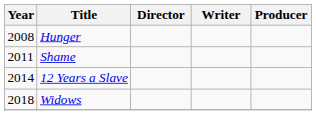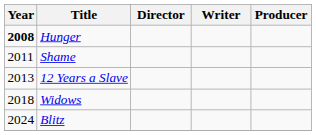 <table class="wikitable">
 <tr>
 <th>Year</th>
 <th>Title</th>
 <th width=65>Director</th>
 <th width=65>Writer</th>
 <th width=65>Producer</th>
 </tr>
 <tr>
-<td>2008</td>
+<td><strong>2008</strong></td>
 <td><em><a href='#'>Hunger</a></em></td>
 <td></td>
 <td></td>
 <td></td>
 </tr>
 <tr>
 <td>2011</td>
 <td><em><a href='#'>Shame</a></em></td>
 <td></td>
 <td></td>
 <td></td>
 </tr>
 <tr>
-<td>2014</td>
+<td>2013</td>
 <td><em><a href='#'>12 Years a Slave</a></em></td>
 <td></td>
 <td></td>
 <td></td>
 </tr>
 <tr>
 <td>2018</td>
 <td><em><a href='#'>Widows</a></em></td>
 <td></td>
 <td></td>
 <td></td>
 </tr>
 <tr>
+<td>2024</td>
+<td><em><a href='#'>Blitz</a></em></td>
+<td></td>
+<td></td>
+<td></td>
+</tr>
+<tr>
 </tr>
 </table>
